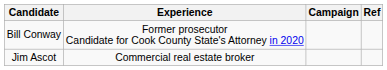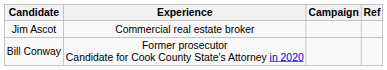 <table class="wikitable" style="text-align:center">
 <tr>
 <th>Candidate</th>
 <th>Experience</th>
 <th>Campaign</th>
 <th>Ref</th>
 </tr>
 <tr>
+<td>Jim Ascot</td>
+<td>Commercial real estate broker</td>
+<td></td>
+<td></td>
+</tr>
+<tr>
 <td>Bill Conway</td>
 <td>Former prosecutor<br>Candidate for Cook County State's Attorney <a href='#'>in 2020</a></td>
 <td></td>
 <td></td>
 </tr>
-<tr>
-<td>Jim Ascot</td>
-<td>Commercial real estate broker</td>
-<td></td>
-<td></td>
-</tr>
 </table>
